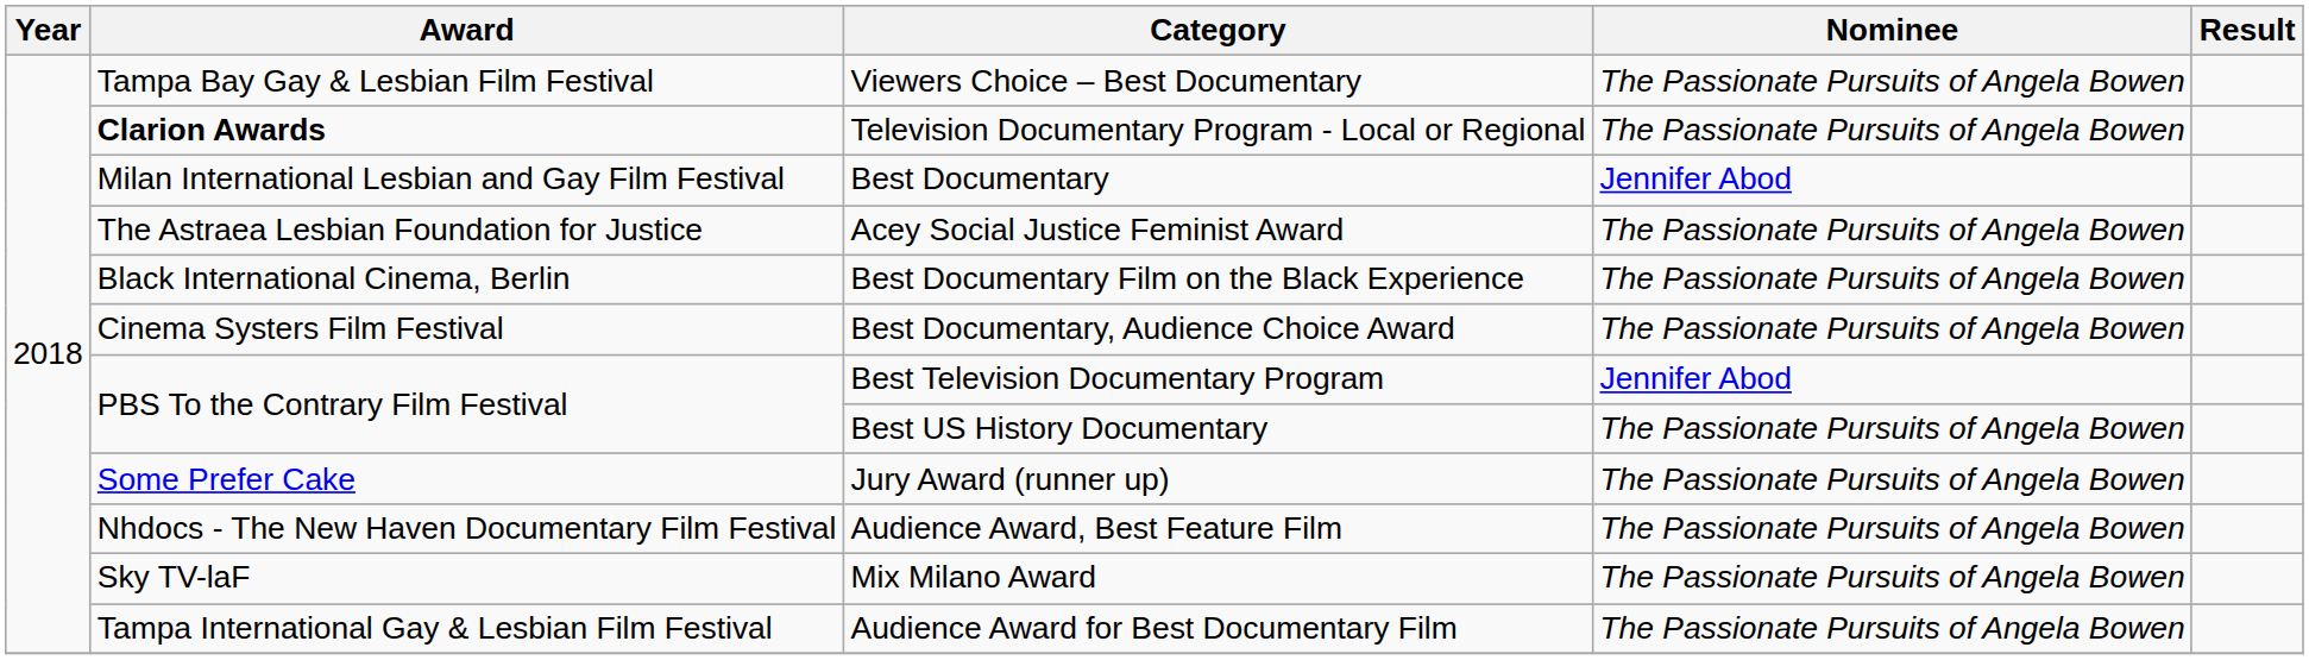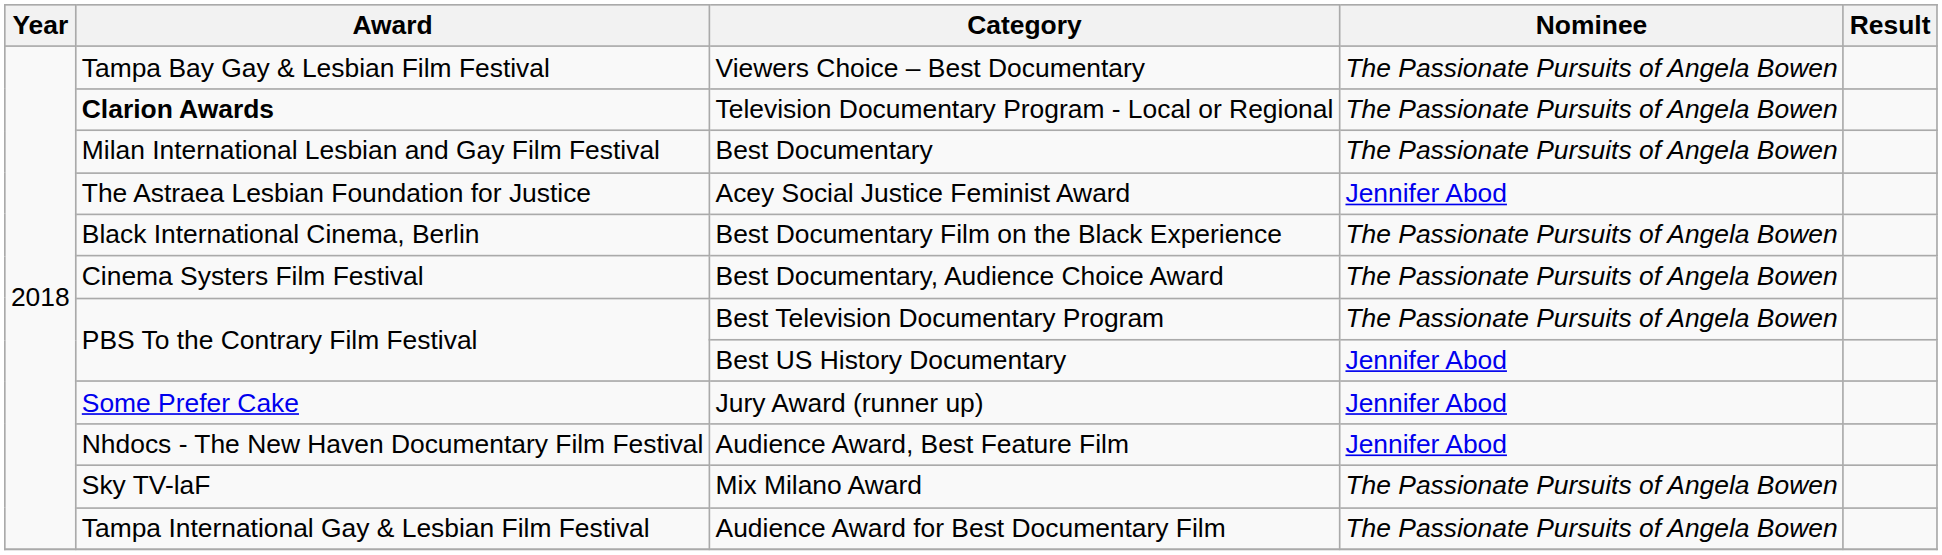 <table class="wikitable">
 <tr>
 <th>Year</th>
 <th>Award</th>
 <th>Category</th>
 <th>Nominee</th>
 <th>Result</th>
 </tr>
 <tr>
 <td rowspan="12">2018</td>
 <td>Tampa Bay Gay & Lesbian Film Festival</td>
 <td>Viewers Choice – Best Documentary</td>
 <td><em>The Passionate Pursuits of Angela Bowen</em></td>
 <td></td>
 </tr>
 <tr>
 <td><strong>Clarion Awards</strong></td>
 <td>Television Documentary Program - Local or Regional</td>
 <td><em>The Passionate Pursuits of Angela Bowen</em></td>
 <td></td>
 </tr>
 <tr>
 <td>Milan International Lesbian and Gay Film Festival</td>
 <td>Best Documentary</td>
-<td><a href='#'>Jennifer Abod</a></td>
+<td><em>The Passionate Pursuits of Angela Bowen</em></td>
 <td></td>
 </tr>
 <tr>
 <td>The Astraea Lesbian Foundation for Justice</td>
 <td>Acey Social Justice Feminist Award</td>
-<td><em>The Passionate Pursuits of Angela Bowen</em></td>
+<td><a href='#'>Jennifer Abod</a></td>
 <td></td>
 </tr>
 <tr>
 <td>Black International Cinema, Berlin</td>
 <td>Best Documentary Film on the Black Experience</td>
 <td><em>The Passionate Pursuits of Angela Bowen</em></td>
 <td></td>
 </tr>
 <tr>
 <td>Cinema Systers Film Festival</td>
 <td>Best Documentary, Audience Choice Award</td>
 <td><em>The Passionate Pursuits of Angela Bowen</em></td>
 <td></td>
 </tr>
 <tr>
 <td rowspan="2">PBS To the Contrary Film Festival</td>
 <td>Best Television Documentary Program</td>
-<td><a href='#'>Jennifer Abod</a></td>
+<td><em>The Passionate Pursuits of Angela Bowen</em></td>
 <td></td>
 </tr>
 <tr>
 <td>Best US History Documentary</td>
-<td><em>The Passionate Pursuits of Angela Bowen</em></td>
+<td><a href='#'>Jennifer Abod</a></td>
 <td></td>
 </tr>
 <tr>
 <td><a href='#'>Some Prefer Cake</a></td>
 <td>Jury Award (runner up)</td>
-<td><em>The Passionate Pursuits of Angela Bowen</em></td>
+<td><a href='#'>Jennifer Abod</a></td>
 <td></td>
 </tr>
 <tr>
 <td>Nhdocs - The New Haven Documentary Film Festival</td>
 <td>Audience Award, Best Feature Film</td>
-<td><em>The Passionate Pursuits of Angela Bowen</em></td>
+<td><a href='#'>Jennifer Abod</a></td>
 <td></td>
 </tr>
 <tr>
 <td>Sky TV-laF</td>
 <td>Mix Milano Award</td>
 <td><em>The Passionate Pursuits of Angela Bowen</em></td>
 <td></td>
 </tr>
 <tr>
 <td>Tampa International Gay & Lesbian Film Festival</td>
 <td>Audience Award for Best Documentary Film</td>
 <td><em>The Passionate Pursuits of Angela Bowen</em></td>
 <td></td>
 </tr>
 <tr>
 </tr>
 </table>
